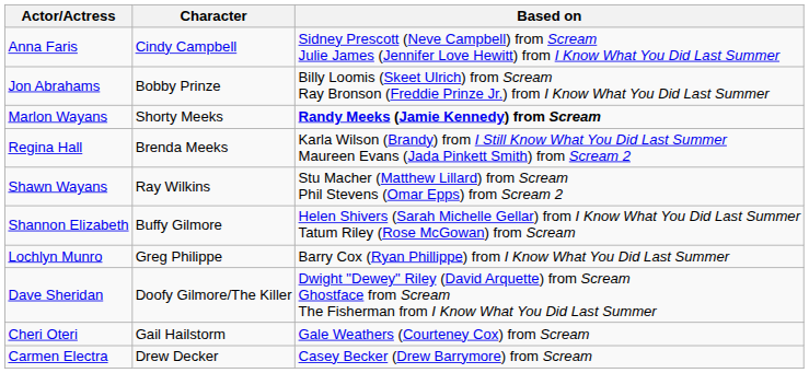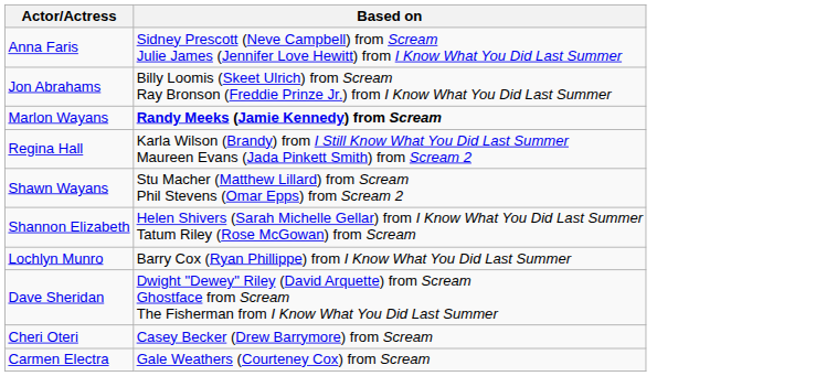 <table class="wikitable">
 <tr>
 <th scope="col">Actor/Actress</th>
-<th scope="col">Character</th>
 <th scope="col">Based on</th>
 </tr>
 <tr>
 <td scope="row"><a href='#'>Anna Faris</a></td>
-<td><a href='#'>Cindy Campbell</a></td>
 <td><a href='#'>Sidney Prescott</a> (<a href='#'>Neve Campbell</a>) from <em><a href='#'>Scream</a></em><br><a href='#'>Julie James</a> (<a href='#'>Jennifer Love Hewitt</a>) from <em><a href='#'>I Know What You Did Last Summer</a></em></td>
 </tr>
 <tr>
 <td scope="row"><a href='#'>Jon Abrahams</a></td>
-<td>Bobby Prinze</td>
 <td>Billy Loomis (<a href='#'>Skeet Ulrich</a>) from <em>Scream</em><br>Ray Bronson (<a href='#'>Freddie Prinze Jr.</a>) from <em>I Know What You Did Last Summer</em></td>
 </tr>
 <tr>
 <td scope="row"><a href='#'>Marlon Wayans</a></td>
-<td>Shorty Meeks</td>
 <td><strong><a href='#'>Randy Meeks</a> (<a href='#'>Jamie Kennedy</a>) from <em>Scream</em></strong></td>
 </tr>
 <tr>
 <td scope="row"><a href='#'>Regina Hall</a></td>
-<td>Brenda Meeks</td>
 <td>Karla Wilson (<a href='#'>Brandy</a>) from <em><a href='#'>I Still Know What You Did Last Summer</a></em><br>Maureen Evans (<a href='#'>Jada Pinkett Smith</a>) from <em><a href='#'>Scream 2</a></em></td>
 </tr>
 <tr>
 <td scope="row"><a href='#'>Shawn Wayans</a></td>
-<td>Ray Wilkins</td>
 <td>Stu Macher (<a href='#'>Matthew Lillard</a>) from <em>Scream</em><br>Phil Stevens (<a href='#'>Omar Epps</a>) from <em>Scream 2</em></td>
 </tr>
 <tr>
 <td scope="row"><a href='#'>Shannon Elizabeth</a></td>
-<td>Buffy Gilmore</td>
 <td><a href='#'>Helen Shivers</a> (<a href='#'>Sarah Michelle Gellar</a>) from <em>I Know What You Did Last Summer</em><br>Tatum Riley (<a href='#'>Rose McGowan</a>) from <em>Scream</em></td>
 </tr>
 <tr>
 <td scope="row"><a href='#'>Lochlyn Munro</a></td>
-<td>Greg Philippe</td>
 <td>Barry Cox (<a href='#'>Ryan Phillippe</a>) from <em>I Know What You Did Last Summer</em></td>
 </tr>
 <tr>
 <td scope="row"><a href='#'>Dave Sheridan</a></td>
-<td>Doofy Gilmore/The Killer</td>
 <td><a href='#'>Dwight "Dewey" Riley</a> (<a href='#'>David Arquette</a>) from <em>Scream</em><br><a href='#'>Ghostface</a> from <em>Scream</em><br>The Fisherman from <em>I Know What You Did Last Summer</em></td>
 </tr>
 <tr>
 <td scope="row"><a href='#'>Cheri Oteri</a></td>
-<td>Gail Hailstorm</td>
-<td><a href='#'>Gale Weathers</a> (<a href='#'>Courteney Cox</a>) from <em>Scream</em></td>
+<td><a href='#'>Casey Becker</a> (<a href='#'>Drew Barrymore</a>) from <em>Scream</em></td>
 </tr>
 <tr>
 <td scope="row"><a href='#'>Carmen Electra</a></td>
-<td>Drew Decker</td>
-<td><a href='#'>Casey Becker</a> (<a href='#'>Drew Barrymore</a>) from <em>Scream</em></td>
+<td><a href='#'>Gale Weathers</a> (<a href='#'>Courteney Cox</a>) from <em>Scream</em></td>
 </tr>
 </table>
